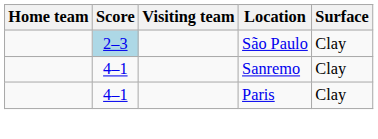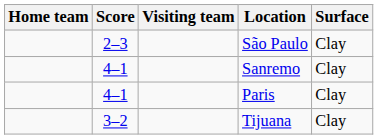 <table class="wikitable" style="border:1px solid #aaa;">
 <tr>
 <th>Home team</th>
 <th>Score</th>
 <th>Visiting team</th>
 <th>Location</th>
 <th>Surface</th>
 </tr>
 <tr>
 <td></td>
-<td style="background: lightblue; text-align:center;"><a href='#'>2–3</a></td>
+<td style="text-align:center;"><a href='#'>2–3</a></td>
 <td><strong></strong></td>
 <td><a href='#'>São Paulo</a></td>
 <td>Clay</td>
 </tr>
 <tr>
 <td><strong></strong></td>
 <td style="text-align:center;"><a href='#'>4–1</a></td>
 <td></td>
 <td><a href='#'>Sanremo</a></td>
 <td>Clay</td>
 </tr>
 <tr>
 <td><strong></strong></td>
 <td style="text-align:center;"><a href='#'>4–1</a></td>
 <td></td>
 <td><a href='#'>Paris</a></td>
 <td>Clay</td>
 </tr>
+<tr>
+<td><strong></strong></td>
+<td style="text-align:center;"><a href='#'>3–2</a></td>
+<td></td>
+<td><a href='#'>Tijuana</a></td>
+<td>Clay</td>
+</tr>
 </table>
